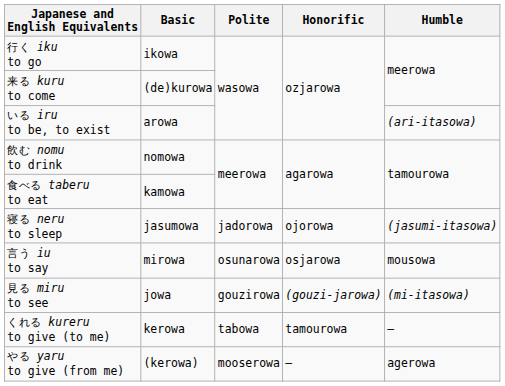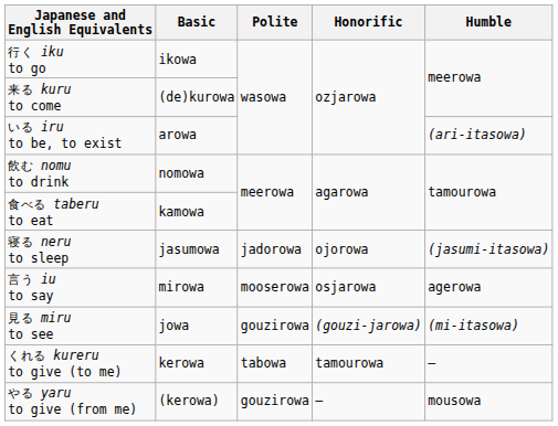 <table class="wikitable">
 <tr>
 <th>Japanese and<br>English Equivalents</th>
 <th>Basic</th>
 <th>Polite</th>
 <th>Honorific</th>
 <th>Humble</th>
 </tr>
 <tr>
 <td>行く <em>iku</em><br>to go</td>
 <td>ikowa</td>
 <td rowspan=3>wasowa</td>
 <td rowspan=3>ozjarowa</td>
 <td rowspan=2>meerowa</td>
 </tr>
 <tr>
 <td>来る <em>kuru</em><br>to come</td>
 <td>(de)kurowa</td>
 </tr>
 <tr>
 <td>いる <em>iru</em><br>to be, to exist</td>
 <td>arowa</td>
 <td><em>(ari-itasowa)</em></td>
 </tr>
 <tr>
 <td>飲む <em>nomu</em><br>to drink</td>
 <td>nomowa</td>
 <td rowspan=2>meerowa</td>
 <td rowspan=2>agarowa</td>
 <td rowspan=2>tamourowa</td>
 </tr>
 <tr>
 <td>食べる <em>taberu</em><br>to eat</td>
 <td>kamowa</td>
 </tr>
 <tr>
 <td>寝る <em>neru</em><br>to sleep</td>
 <td>jasumowa</td>
 <td>jadorowa</td>
 <td>ojorowa</td>
 <td><em>(jasumi-itasowa)</em></td>
 </tr>
 <tr>
 <td>言う <em>iu</em><br>to say</td>
 <td>mirowa</td>
-<td>osunarowa</td>
+<td>mooserowa</td>
 <td>osjarowa</td>
-<td>mousowa</td>
+<td>agerowa</td>
 </tr>
 <tr>
 <td>見る <em>miru</em><br>to see</td>
 <td>jowa</td>
 <td>gouzirowa</td>
 <td><em>(gouzi-jarowa)</em></td>
 <td><em>(mi-itasowa)</em></td>
 </tr>
 <tr>
 <td>くれる <em>kureru</em><br>to give (to me)</td>
 <td>kerowa</td>
 <td>tabowa</td>
 <td>tamourowa</td>
 <td>—</td>
 </tr>
 <tr>
 <td>やる <em>yaru</em><br>to give (from me)</td>
 <td>(kerowa)</td>
-<td>mooserowa</td>
+<td>gouzirowa</td>
 <td>—</td>
-<td>agerowa</td>
+<td>mousowa</td>
 </tr>
 </table>
